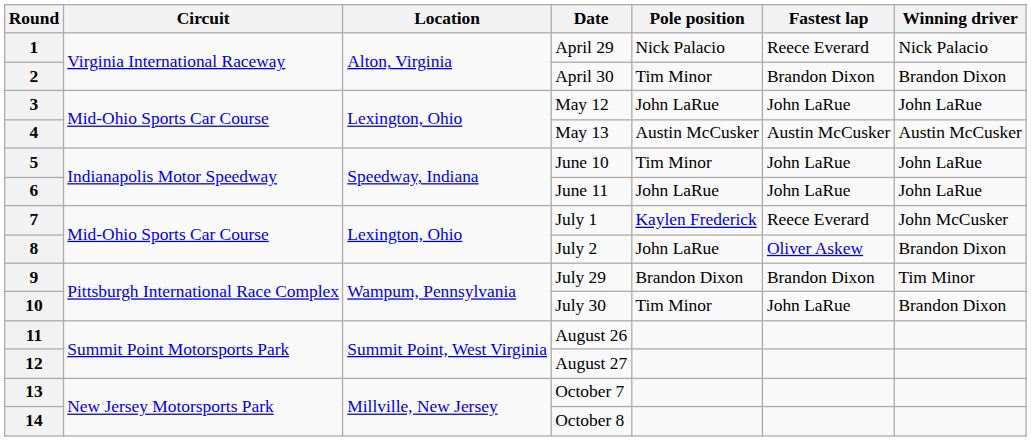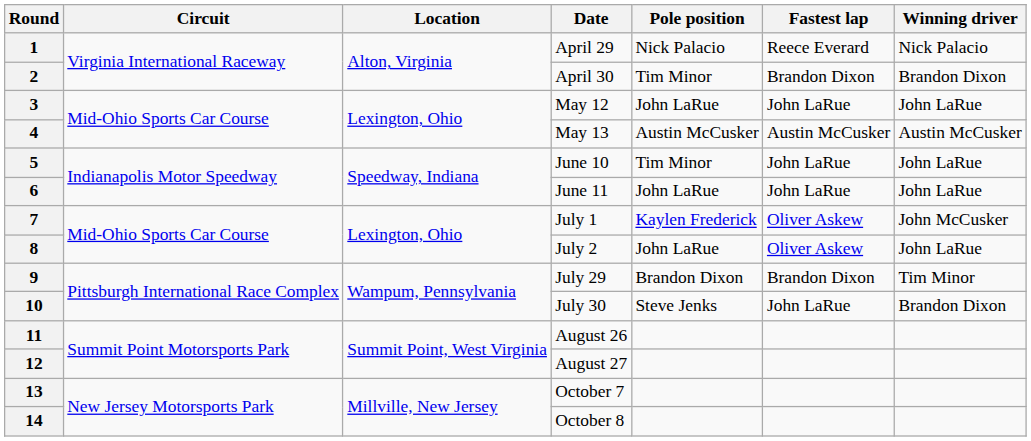 <table class="wikitable" border="1" style="font-size: 85%;">
 <tr>
 <th>Round</th>
 <th>Circuit</th>
 <th>Location</th>
 <th>Date</th>
 <th>Pole position</th>
 <th>Fastest lap</th>
 <th>Winning driver</th>
 </tr>
 <tr>
 <th>1</th>
 <td rowspan=2><a href='#'>Virginia International Raceway</a></td>
 <td rowspan=2> <a href='#'>Alton, Virginia</a></td>
 <td>April 29</td>
 <td> Nick Palacio</td>
 <td> Reece Everard</td>
 <td> Nick Palacio</td>
 </tr>
 <tr>
 <th>2</th>
 <td>April 30</td>
 <td> Tim Minor</td>
 <td> Brandon Dixon</td>
 <td> Brandon Dixon</td>
 </tr>
 <tr>
 <th>3</th>
 <td rowspan=2><a href='#'>Mid-Ohio Sports Car Course</a></td>
 <td rowspan=2> <a href='#'>Lexington, Ohio</a></td>
 <td>May 12</td>
 <td> John LaRue</td>
 <td> John LaRue</td>
 <td> John LaRue</td>
 </tr>
 <tr>
 <th>4</th>
 <td>May 13</td>
 <td> Austin McCusker</td>
 <td> Austin McCusker</td>
 <td> Austin McCusker</td>
 </tr>
 <tr>
 <th>5</th>
 <td rowspan=2><a href='#'>Indianapolis Motor Speedway</a></td>
 <td rowspan=2> <a href='#'>Speedway, Indiana</a></td>
 <td>June 10</td>
 <td> Tim Minor</td>
 <td> John LaRue</td>
 <td> John LaRue</td>
 </tr>
 <tr>
 <th>6</th>
 <td>June 11</td>
 <td> John LaRue</td>
 <td> John LaRue</td>
 <td> John LaRue</td>
 </tr>
 <tr>
 <th>7</th>
 <td rowspan=2><a href='#'>Mid-Ohio Sports Car Course</a></td>
 <td rowspan=2> <a href='#'>Lexington, Ohio</a></td>
 <td>July 1</td>
 <td> <a href='#'>Kaylen Frederick</a></td>
-<td> Reece Everard</td>
+<td> <a href='#'>Oliver Askew</a></td>
 <td> John McCusker</td>
 </tr>
 <tr>
 <th>8</th>
 <td>July 2</td>
 <td> John LaRue</td>
 <td> <a href='#'>Oliver Askew</a></td>
-<td> Brandon Dixon</td>
+<td> John LaRue</td>
 </tr>
 <tr>
 <th>9</th>
 <td rowspan=2><a href='#'>Pittsburgh International Race Complex</a></td>
 <td rowspan=2> <a href='#'>Wampum, Pennsylvania</a></td>
 <td>July 29</td>
 <td> Brandon Dixon</td>
 <td> Brandon Dixon</td>
 <td> Tim Minor</td>
 </tr>
 <tr>
 <th>10</th>
 <td>July 30</td>
-<td> Tim Minor</td>
+<td> Steve Jenks</td>
 <td> John LaRue</td>
 <td> Brandon Dixon</td>
 </tr>
 <tr>
 <th>11</th>
 <td rowspan=2><a href='#'>Summit Point Motorsports Park</a></td>
 <td rowspan=2> <a href='#'>Summit Point, West Virginia</a></td>
 <td>August 26</td>
 <td></td>
 <td></td>
 <td></td>
 </tr>
 <tr>
 <th>12</th>
 <td>August 27</td>
 <td></td>
 <td></td>
 <td></td>
 </tr>
 <tr>
 <th>13</th>
 <td rowspan=2><a href='#'>New Jersey Motorsports Park</a></td>
 <td rowspan=2> <a href='#'>Millville, New Jersey</a></td>
 <td>October 7</td>
 <td></td>
 <td></td>
 <td></td>
 </tr>
 <tr>
 <th>14</th>
 <td>October 8</td>
 <td></td>
 <td></td>
 <td></td>
 </tr>
 </table>
